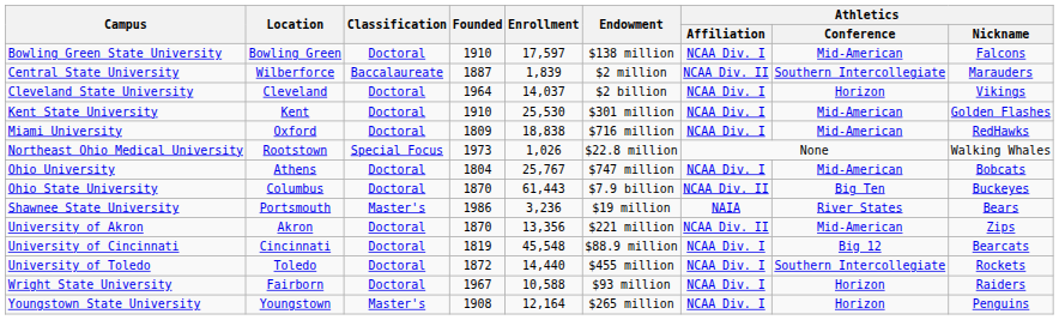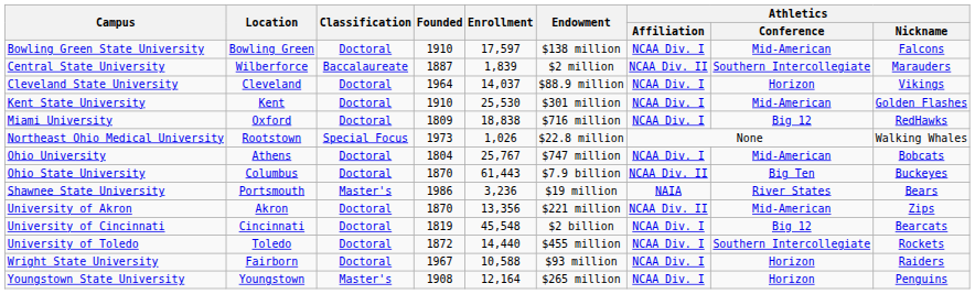 <table class="wikitable sortable" style="text-align:center;">
 <tr>
 <th rowspan="2">Campus</th>
 <th rowspan="2">Location</th>
 <th rowspan="2">Classification</th>
 <th rowspan="2">Founded</th>
 <th rowspan="2">Enrollment</th>
 <th rowspan="2" data-sort-type="number">Endowment</th>
 <th colspan="3">Athletics</th>
 </tr>
 <tr>
 <th>Affiliation</th>
 <th>Conference</th>
 <th>Nickname</th>
 </tr>
 <tr>
 <td align="left"><a href='#'>Bowling Green State University</a></td>
 <td><a href='#'>Bowling Green</a></td>
 <td><a href='#'>Doctoral</a></td>
 <td>1910</td>
 <td>17,597</td>
 <td data-sort-value="138">$138 million</td>
 <td><a href='#'>NCAA Div. I</a></td>
 <td><a href='#'>Mid-American</a></td>
 <td><a href='#'>Falcons</a><br> </td>
 </tr>
 <tr>
 <td align="left"><a href='#'>Central State University</a></td>
 <td><a href='#'>Wilberforce</a></td>
 <td><a href='#'>Baccalaureate</a></td>
 <td>1887</td>
 <td>1,839</td>
 <td data-sort-value="2">$2 million</td>
 <td><a href='#'>NCAA Div. II</a></td>
 <td><a href='#'>Southern Intercollegiate</a></td>
 <td><a href='#'>Marauders</a><br> </td>
 </tr>
 <tr>
 <td align="left"><a href='#'>Cleveland State University</a></td>
 <td><a href='#'>Cleveland</a></td>
 <td><a href='#'>Doctoral</a></td>
 <td>1964</td>
 <td>14,037</td>
-<td data-sort-value="1400">$2 billion</td>
+<td data-sort-value="88.9">$88.9 million</td>
 <td><a href='#'>NCAA Div. I</a></td>
 <td><a href='#'>Horizon</a></td>
 <td><a href='#'>Vikings</a><br> </td>
 </tr>
 <tr>
 <td align="left"><a href='#'>Kent State University</a></td>
 <td><a href='#'>Kent</a></td>
 <td><a href='#'>Doctoral</a></td>
 <td>1910</td>
 <td>25,530</td>
 <td data-sort-value="301">$301 million</td>
 <td><a href='#'>NCAA Div. I</a></td>
 <td><a href='#'>Mid-American</a></td>
 <td><a href='#'>Golden Flashes</a><br> </td>
 </tr>
 <tr>
 <td align="left"><a href='#'>Miami University</a></td>
 <td><a href='#'>Oxford</a></td>
 <td><a href='#'>Doctoral</a></td>
 <td>1809</td>
 <td>18,838</td>
 <td data-sort-value="716">$716 million</td>
 <td><a href='#'>NCAA Div. I</a></td>
-<td><a href='#'>Mid-American</a></td>
+<td><a href='#'>Big 12</a></td>
 <td><a href='#'>RedHawks</a><br> </td>
 </tr>
 <tr>
 <td align="left"><a href='#'>Northeast Ohio Medical University</a></td>
 <td><a href='#'>Rootstown</a></td>
 <td><a href='#'>Special Focus</a></td>
 <td>1973</td>
 <td>1,026</td>
 <td data-sort-value="22">$22.8 million</td>
 <td colspan="2">None</td>
 <td>Walking Whales<br> </td>
 </tr>
 <tr>
 <td align="left"><a href='#'>Ohio University</a></td>
 <td><a href='#'>Athens</a></td>
 <td><a href='#'>Doctoral</a></td>
 <td>1804</td>
 <td>25,767</td>
 <td data-sort-value="1200">$747 million</td>
 <td><a href='#'>NCAA Div. I</a></td>
 <td><a href='#'>Mid-American</a></td>
 <td><a href='#'>Bobcats</a><br> </td>
 </tr>
 <tr>
 <td align="left"><a href='#'>Ohio State University</a></td>
 <td><a href='#'>Columbus</a></td>
 <td><a href='#'>Doctoral</a></td>
 <td>1870</td>
 <td>61,443</td>
 <td data-sort-value="6800">$7.9 billion</td>
 <td><a href='#'>NCAA Div. II</a></td>
 <td><a href='#'>Big Ten</a></td>
 <td><a href='#'>Buckeyes</a><br> </td>
 </tr>
 <tr>
 <td align="left"><a href='#'>Shawnee State University</a></td>
 <td><a href='#'>Portsmouth</a></td>
 <td><a href='#'>Master's</a></td>
 <td>1986</td>
 <td>3,236</td>
 <td data-sort-value="19">$19 million</td>
 <td><a href='#'>NAIA</a></td>
 <td><a href='#'>River States</a></td>
 <td><a href='#'>Bears</a><br> </td>
 </tr>
 <tr>
 <td align="left"><a href='#'>University of Akron</a></td>
 <td><a href='#'>Akron</a></td>
 <td><a href='#'>Doctoral</a></td>
 <td>1870</td>
 <td>13,356</td>
 <td data-sort-value="221">$221 million</td>
 <td><a href='#'>NCAA Div. II</a></td>
 <td><a href='#'>Mid-American</a></td>
 <td><a href='#'>Zips</a><br> </td>
 </tr>
 <tr>
 <td align="left"><a href='#'>University of Cincinnati</a></td>
 <td><a href='#'>Cincinnati</a></td>
 <td><a href='#'>Doctoral</a></td>
 <td>1819</td>
 <td>45,548</td>
-<td data-sort-value="88.9">$88.9 million</td>
+<td data-sort-value="1400">$2 billion</td>
 <td><a href='#'>NCAA Div. I</a></td>
 <td><a href='#'>Big 12</a></td>
 <td><a href='#'>Bearcats</a><br> </td>
 </tr>
 <tr>
 <td align="left"><a href='#'>University of Toledo</a></td>
 <td><a href='#'>Toledo</a></td>
 <td><a href='#'>Doctoral</a></td>
 <td>1872</td>
 <td>14,440</td>
 <td data-sort-value="455">$455 million</td>
 <td><a href='#'>NCAA Div. I</a></td>
 <td><a href='#'>Southern Intercollegiate</a></td>
 <td><a href='#'>Rockets</a><br> </td>
 </tr>
 <tr>
 <td align="left"><a href='#'>Wright State University</a></td>
 <td><a href='#'>Fairborn</a></td>
 <td><a href='#'>Doctoral</a></td>
 <td>1967</td>
 <td>10,588</td>
 <td data-sort-value="93">$93 million</td>
 <td><a href='#'>NCAA Div. I</a></td>
 <td><a href='#'>Horizon</a></td>
 <td><a href='#'>Raiders</a><br> </td>
 </tr>
 <tr>
 <td align="left"><a href='#'>Youngstown State University</a></td>
 <td><a href='#'>Youngstown</a></td>
 <td><a href='#'>Master's</a></td>
 <td>1908</td>
 <td>12,164</td>
 <td data-sort-value="265">$265 million</td>
 <td><a href='#'>NCAA Div. I</a></td>
 <td><a href='#'>Horizon</a></td>
 <td><a href='#'>Penguins</a><br> </td>
 </tr>
 </table>
